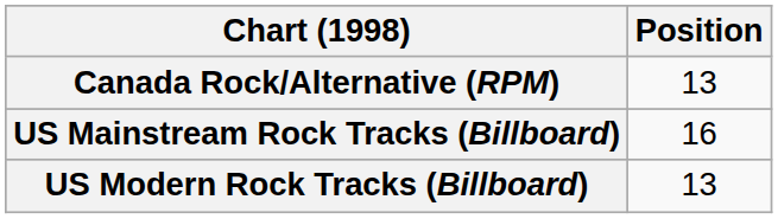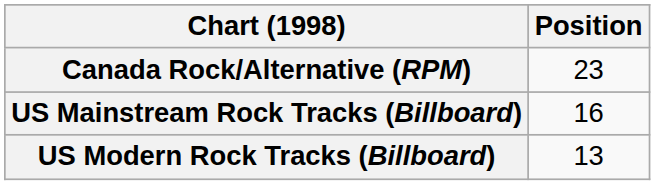 <table class="wikitable sortable plainrowheaders" style="text-align:center">
 <tr>
 <th>Chart (1998)</th>
 <th>Position</th>
 </tr>
 <tr>
 <th scope="row">Canada Rock/Alternative (<em>RPM</em>)</th>
-<td>13</td>
+<td>23</td>
 </tr>
 <tr>
 <th scope="row">US Mainstream Rock Tracks (<em>Billboard</em>)</th>
 <td>16</td>
 </tr>
 <tr>
 <th scope="row">US Modern Rock Tracks (<em>Billboard</em>)</th>
 <td>13</td>
 </tr>
 </table>
